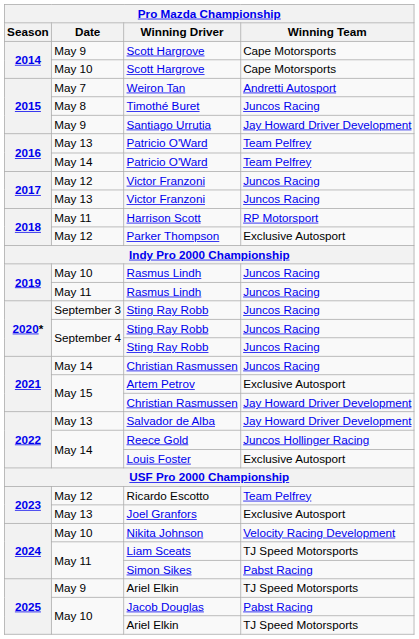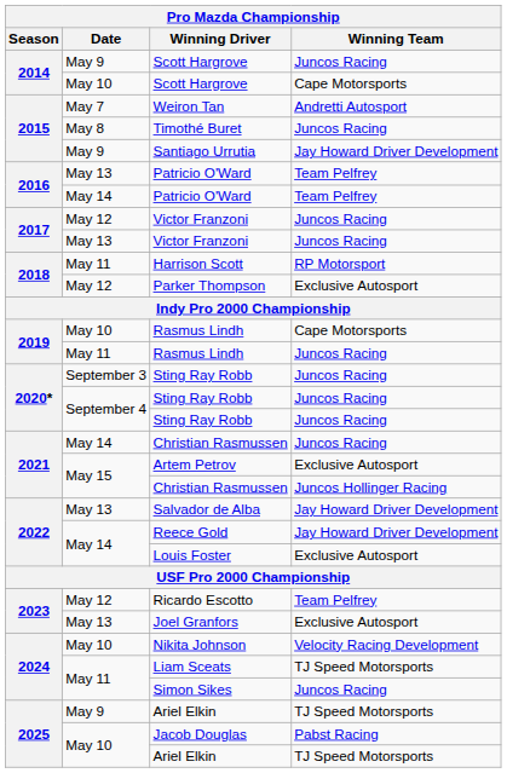 <table class="wikitable" style="font-size: 95%;">
 <tr>
 <th colspan="4"><a href='#'>Pro Mazda Championship</a></th>
 </tr>
 <tr>
 <th>Season</th>
 <th>Date</th>
 <th>Winning Driver</th>
 <th>Winning Team</th>
 </tr>
 <tr>
 <th rowspan=2><a href='#'>2014</a></th>
 <td>May 9</td>
 <td> <a href='#'>Scott Hargrove</a></td>
-<td>Cape Motorsports</td>
+<td><a href='#'>Juncos Racing</a></td>
 </tr>
 <tr>
 <td>May 10</td>
 <td> <a href='#'>Scott Hargrove</a></td>
 <td>Cape Motorsports</td>
 </tr>
 <tr>
 <th rowspan=3><a href='#'>2015</a></th>
 <td>May 7</td>
 <td> <a href='#'>Weiron Tan</a></td>
 <td><a href='#'>Andretti Autosport</a></td>
 </tr>
 <tr>
 <td>May 8</td>
 <td> <a href='#'>Timothé Buret</a></td>
 <td><a href='#'>Juncos Racing</a></td>
 </tr>
 <tr>
 <td>May 9</td>
 <td> <a href='#'>Santiago Urrutia</a></td>
 <td><a href='#'>Jay Howard Driver Development</a></td>
 </tr>
 <tr>
 <th rowspan=2><a href='#'>2016</a></th>
 <td>May 13</td>
 <td> <a href='#'>Patricio O'Ward</a></td>
 <td><a href='#'>Team Pelfrey</a></td>
 </tr>
 <tr>
 <td>May 14</td>
 <td> <a href='#'>Patricio O'Ward</a></td>
 <td><a href='#'>Team Pelfrey</a></td>
 </tr>
 <tr>
 <th rowspan=2><a href='#'>2017</a></th>
 <td>May 12</td>
 <td> <a href='#'>Victor Franzoni</a></td>
 <td><a href='#'>Juncos Racing</a></td>
 </tr>
 <tr>
 <td>May 13</td>
 <td> <a href='#'>Victor Franzoni</a></td>
 <td><a href='#'>Juncos Racing</a></td>
 </tr>
 <tr>
 <th rowspan="2"><a href='#'>2018</a></th>
 <td>May 11</td>
 <td> <a href='#'>Harrison Scott</a></td>
 <td><a href='#'>RP Motorsport</a></td>
 </tr>
 <tr>
 <td>May 12</td>
 <td> <a href='#'>Parker Thompson</a></td>
 <td>Exclusive Autosport</td>
 </tr>
 <tr>
 <th colspan="4"><a href='#'>Indy Pro 2000 Championship</a></th>
 </tr>
 <tr>
 <th rowspan="2"><a href='#'>2019</a></th>
 <td>May 10</td>
 <td> <a href='#'>Rasmus Lindh</a></td>
-<td><a href='#'>Juncos Racing</a></td>
+<td>Cape Motorsports</td>
 </tr>
 <tr>
 <td>May 11</td>
 <td> <a href='#'>Rasmus Lindh</a></td>
 <td><a href='#'>Juncos Racing</a></td>
 </tr>
 <tr>
 <th rowspan="3"><a href='#'>2020</a>*</th>
 <td>September 3</td>
 <td> <a href='#'>Sting Ray Robb</a></td>
 <td><a href='#'>Juncos Racing</a></td>
 </tr>
 <tr>
 <td rowspan=2>September 4</td>
 <td> <a href='#'>Sting Ray Robb</a></td>
 <td><a href='#'>Juncos Racing</a></td>
 </tr>
 <tr>
 <td> <a href='#'>Sting Ray Robb</a></td>
 <td><a href='#'>Juncos Racing</a></td>
 </tr>
 <tr>
 <th rowspan="3"><a href='#'>2021</a></th>
 <td>May 14</td>
 <td> <a href='#'>Christian Rasmussen</a></td>
 <td><a href='#'>Juncos Racing</a></td>
 </tr>
 <tr>
 <td rowspan="2">May 15</td>
 <td> <a href='#'>Artem Petrov</a></td>
 <td>Exclusive Autosport</td>
 </tr>
 <tr>
 <td> <a href='#'>Christian Rasmussen</a></td>
-<td><a href='#'>Jay Howard Driver Development</a></td>
+<td><a href='#'>Juncos Hollinger Racing</a></td>
 </tr>
 <tr>
 <th rowspan="3"><a href='#'>2022</a></th>
 <td>May 13</td>
 <td> <a href='#'>Salvador de Alba</a></td>
 <td><a href='#'>Jay Howard Driver Development</a></td>
 </tr>
 <tr>
 <td rowspan="2">May 14</td>
 <td> <a href='#'>Reece Gold</a></td>
-<td><a href='#'>Juncos Hollinger Racing</a></td>
+<td><a href='#'>Jay Howard Driver Development</a></td>
 </tr>
 <tr>
 <td> <a href='#'>Louis Foster</a></td>
 <td>Exclusive Autosport</td>
 </tr>
 <tr>
 <th colspan="4"><a href='#'>USF Pro 2000 Championship</a></th>
 </tr>
 <tr>
 <th rowspan="2"><a href='#'>2023</a></th>
 <td>May 12</td>
 <td> Ricardo Escotto</td>
 <td><a href='#'>Team Pelfrey</a></td>
 </tr>
 <tr>
 <td>May 13</td>
 <td> <a href='#'>Joel Granfors</a></td>
 <td>Exclusive Autosport</td>
 </tr>
 <tr>
 <th rowspan="3"><a href='#'>2024</a></th>
 <td>May 10</td>
 <td> <a href='#'>Nikita Johnson</a></td>
 <td><a href='#'>Velocity Racing Development</a></td>
 </tr>
 <tr>
 <td rowspan="2">May 11</td>
 <td> <a href='#'>Liam Sceats</a></td>
 <td>TJ Speed Motorsports</td>
 </tr>
 <tr>
 <td> <a href='#'>Simon Sikes</a></td>
-<td><a href='#'>Pabst Racing</a></td>
+<td><a href='#'>Juncos Racing</a></td>
 </tr>
 <tr>
 <th rowspan="3"><a href='#'>2025</a></th>
 <td>May 9</td>
 <td> Ariel Elkin</td>
 <td>TJ Speed Motorsports</td>
 </tr>
 <tr>
 <td rowspan="2">May 10</td>
 <td> <a href='#'>Jacob Douglas</a></td>
 <td><a href='#'>Pabst Racing</a></td>
 </tr>
 <tr>
 <td> Ariel Elkin</td>
 <td>TJ Speed Motorsports</td>
 </tr>
 </table>
